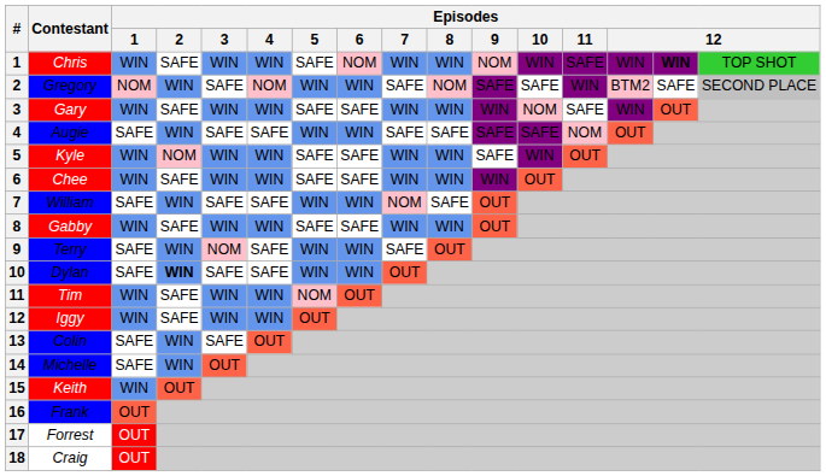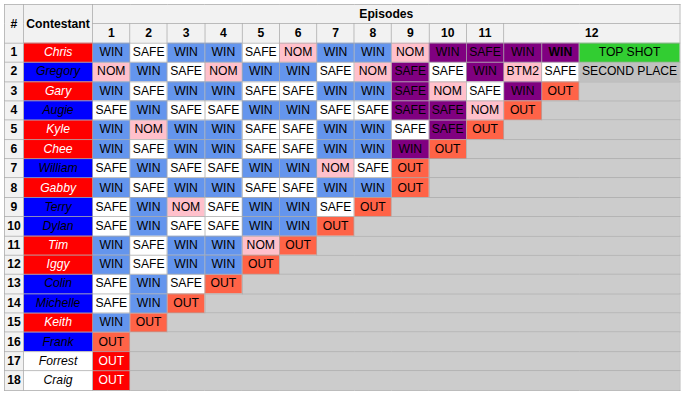 <table class="wikitable" style="text-align:center">
 <tr>
 <th rowspan=2>#</th>
 <th rowspan=2>Contestant</th>
 <th colspan="14">Episodes</th>
 </tr>
 <tr>
 <th>1</th>
 <th>2</th>
 <th>3</th>
 <th>4</th>
 <th>5</th>
 <th>6</th>
 <th>7</th>
 <th>8</th>
 <th>9</th>
 <th>10</th>
 <th>11</th>
 <th colspan=3>12</th>
 </tr>
 <tr>
 <th>1</th>
 <td style="background-color:red; color:white;"><em>Chris</em></td>
 <td bgcolor="cornflowerblue">WIN</td>
 <td bgcolor="white">SAFE</td>
 <td bgcolor="cornflowerblue">WIN</td>
 <td bgcolor="cornflowerblue">WIN</td>
 <td bgcolor="white">SAFE</td>
 <td bgcolor="pink">NOM</td>
 <td bgcolor="cornflowerblue">WIN</td>
 <td bgcolor="cornflowerblue">WIN</td>
 <td bgcolor="pink">NOM</td>
 <td bgcolor="purple"><span>WIN</span></td>
 <td bgcolor="purple"><span>SAFE</span></td>
 <td bgcolor="purple"><span>WIN</span></td>
 <td bgcolor="purple"><strong><span>WIN</span></strong></td>
 <td bgcolor="limegreen">TOP SHOT</td>
 </tr>
 <tr>
 <th>2</th>
 <td bgcolor="blue"><span><em>Gregory</em></span></td>
 <td bgcolor="pink">NOM</td>
 <td bgcolor="cornflowerblue">WIN</td>
 <td bgcolor="white">SAFE</td>
 <td bgcolor="pink">NOM</td>
 <td bgcolor="cornflowerblue">WIN</td>
 <td bgcolor="cornflowerblue">WIN</td>
 <td bgcolor="white">SAFE</td>
 <td bgcolor="pink">NOM</td>
 <td bgcolor="purple"><span>SAFE</span></td>
 <td bgcolor="white">SAFE</td>
 <td bgcolor="purple"><span>WIN</span></td>
 <td bgcolor="pink">BTM2</td>
 <td bgcolor="white">SAFE</td>
 <td bgcolor="silver">SECOND PLACE</td>
 </tr>
 <tr>
 <th>3</th>
 <td style="background-color:red; color:white;"><em>Gary</em></td>
 <td bgcolor="cornflowerblue">WIN</td>
 <td bgcolor="white">SAFE</td>
 <td bgcolor="cornflowerblue">WIN</td>
 <td bgcolor="cornflowerblue">WIN</td>
 <td bgcolor="white">SAFE</td>
 <td bgcolor="white">SAFE</td>
 <td bgcolor="cornflowerblue">WIN</td>
 <td bgcolor="cornflowerblue">WIN</td>
-<td bgcolor="purple"><span>WIN</span></td>
+<td bgcolor="purple"><span>SAFE</span></td>
 <td bgcolor="pink">NOM</td>
 <td bgcolor="white">SAFE</td>
 <td bgcolor="purple"><span>WIN</span></td>
 <td bgcolor="tomato">OUT</td>
 <td bgcolor="#CCCCCC"></td>
 </tr>
 <tr>
 <th>4</th>
 <td bgcolor="blue"><span><em>Augie</em></span></td>
 <td bgcolor="white">SAFE</td>
 <td bgcolor="cornflowerblue">WIN</td>
 <td bgcolor="white">SAFE</td>
 <td bgcolor="white">SAFE</td>
 <td bgcolor="cornflowerblue">WIN</td>
 <td bgcolor="cornflowerblue">WIN</td>
 <td bgcolor="white">SAFE</td>
 <td bgcolor="white">SAFE</td>
 <td bgcolor="purple"><span>SAFE</span></td>
 <td bgcolor="purple"><span>SAFE</span></td>
 <td bgcolor="pink">NOM</td>
 <td bgcolor="tomato">OUT</td>
 <td colspan="2" bgcolor="#CCCCCC"></td>
 </tr>
 <tr>
 <th>5</th>
 <td style="background-color:red; color:white;"><em>Kyle</em></td>
 <td bgcolor="cornflowerblue">WIN</td>
 <td bgcolor="pink">NOM</td>
 <td bgcolor="cornflowerblue">WIN</td>
 <td bgcolor="cornflowerblue">WIN</td>
 <td bgcolor="white">SAFE</td>
 <td bgcolor="white">SAFE</td>
 <td bgcolor="cornflowerblue">WIN</td>
 <td bgcolor="cornflowerblue">WIN</td>
 <td bgcolor="white">SAFE</td>
-<td bgcolor="purple"><span>WIN</span></td>
+<td bgcolor="purple"><span>SAFE</span></td>
 <td bgcolor="tomato">OUT</td>
 <td colspan="3" bgcolor="#CCCCCC"></td>
 </tr>
 <tr>
 <th>6</th>
 <td style="background-color:red; color:white;"><em>Chee</em></td>
 <td bgcolor="cornflowerblue">WIN</td>
 <td bgcolor="white">SAFE</td>
 <td bgcolor="cornflowerblue">WIN</td>
 <td bgcolor="cornflowerblue">WIN</td>
 <td bgcolor="white">SAFE</td>
 <td bgcolor="white">SAFE</td>
 <td bgcolor="cornflowerblue">WIN</td>
 <td bgcolor="cornflowerblue">WIN</td>
 <td bgcolor="purple"><span>WIN</span></td>
 <td bgcolor="tomato">OUT</td>
 <td colspan="4" bgcolor="#CCCCCC"></td>
 </tr>
 <tr>
 <th>7</th>
 <td bgcolor="blue"><span><em>William</em></span></td>
 <td bgcolor="white">SAFE</td>
 <td bgcolor="cornflowerblue">WIN</td>
 <td bgcolor="white">SAFE</td>
 <td bgcolor="white">SAFE</td>
 <td bgcolor="cornflowerblue">WIN</td>
 <td bgcolor="cornflowerblue">WIN</td>
 <td bgcolor="pink">NOM</td>
 <td bgcolor="white">SAFE</td>
 <td bgcolor="tomato">OUT</td>
 <td colspan="5" bgcolor="#CCCCCC"></td>
 </tr>
 <tr>
 <th>8</th>
 <td style="background-color:red; color:white;"><em>Gabby</em></td>
 <td bgcolor="cornflowerblue">WIN</td>
 <td bgcolor="white">SAFE</td>
 <td bgcolor="cornflowerblue">WIN</td>
 <td bgcolor="cornflowerblue">WIN</td>
 <td bgcolor="white">SAFE</td>
 <td bgcolor="white">SAFE</td>
 <td bgcolor="cornflowerblue">WIN</td>
 <td bgcolor="cornflowerblue">WIN</td>
 <td bgcolor="tomato">OUT</td>
 <td colspan="5" bgcolor="#CCCCCC"></td>
 </tr>
 <tr>
 <th>9</th>
 <td bgcolor="blue"><span><em>Terry</em></span></td>
 <td bgcolor="white">SAFE</td>
 <td bgcolor="cornflowerblue">WIN</td>
 <td bgcolor="pink">NOM</td>
 <td bgcolor="white">SAFE</td>
 <td bgcolor="cornflowerblue">WIN</td>
 <td bgcolor="cornflowerblue">WIN</td>
 <td bgcolor="white">SAFE</td>
 <td bgcolor="tomato">OUT</td>
 <td colspan="6" bgcolor="#CCCCCC"></td>
 </tr>
 <tr>
 <th>10</th>
 <td bgcolor="blue"><span><em>Dylan</em></span></td>
 <td bgcolor="white">SAFE</td>
-<td bgcolor="cornflowerblue"><strong>WIN</strong></td>
+<td bgcolor="cornflowerblue">WIN</td>
 <td bgcolor="white">SAFE</td>
 <td bgcolor="white">SAFE</td>
 <td bgcolor="cornflowerblue">WIN</td>
 <td bgcolor="cornflowerblue">WIN</td>
 <td bgcolor="tomato">OUT</td>
 <td colspan="7" bgcolor="#CCCCCC"></td>
 </tr>
 <tr>
 <th>11</th>
 <td style="background-color:red; color:white;"><em>Tim</em></td>
 <td bgcolor="cornflowerblue">WIN</td>
 <td bgcolor="white">SAFE</td>
 <td bgcolor="cornflowerblue">WIN</td>
 <td bgcolor="cornflowerblue">WIN</td>
 <td bgcolor="pink">NOM</td>
 <td bgcolor="tomato">OUT</td>
 <td colspan="8" bgcolor="#CCCCCC"></td>
 </tr>
 <tr>
 <th>12</th>
 <td style="background-color:red; color:white;"><em>Iggy</em></td>
 <td bgcolor="cornflowerblue">WIN</td>
 <td bgcolor="white">SAFE</td>
 <td bgcolor="cornflowerblue">WIN</td>
 <td bgcolor="cornflowerblue">WIN</td>
 <td bgcolor="tomato">OUT</td>
 <td colspan="9" bgcolor="#CCCCCC"></td>
 </tr>
 <tr>
 <th>13</th>
 <td bgcolor="blue"><span><em>Colin</em></span></td>
 <td bgcolor="white">SAFE</td>
 <td bgcolor="cornflowerblue">WIN</td>
 <td bgcolor="white">SAFE</td>
 <td bgcolor="tomato">OUT</td>
 <td colspan="10" bgcolor="#CCCCCC"></td>
 </tr>
 <tr>
 <th>14</th>
 <td bgcolor="blue"><span><em>Michelle</em></span></td>
 <td bgcolor="white">SAFE</td>
 <td bgcolor="cornflowerblue">WIN</td>
 <td bgcolor="tomato">OUT</td>
 <td colspan="11" bgcolor="#CCCCCC"></td>
 </tr>
 <tr>
 <th>15</th>
 <td style="background-color:red; color:white;"><em>Keith</em></td>
 <td bgcolor="cornflowerblue">WIN</td>
 <td bgcolor="tomato">OUT</td>
 <td colspan="12" bgcolor="#CCCCCC"></td>
 </tr>
 <tr>
 <th>16</th>
 <td bgcolor="blue"><span><em>Frank</em></span></td>
 <td bgcolor="tomato">OUT</td>
 <td colspan="13" bgcolor="#CCCCCC"></td>
 </tr>
 <tr>
 <th>17</th>
 <td bgcolor="white"><span><em>Forrest</em></span></td>
 <td style="background-color:red; color:white;">OUT</td>
 <td colspan="13" bgcolor="#CCCCCC"></td>
 </tr>
 <tr>
 <th>18</th>
 <td bgcolor="white"><span><em>Craig</em></span></td>
 <td style="background-color:red; color:white;">OUT</td>
 <td colspan="13" bgcolor="#CCCCCC"></td>
 </tr>
 </table>
